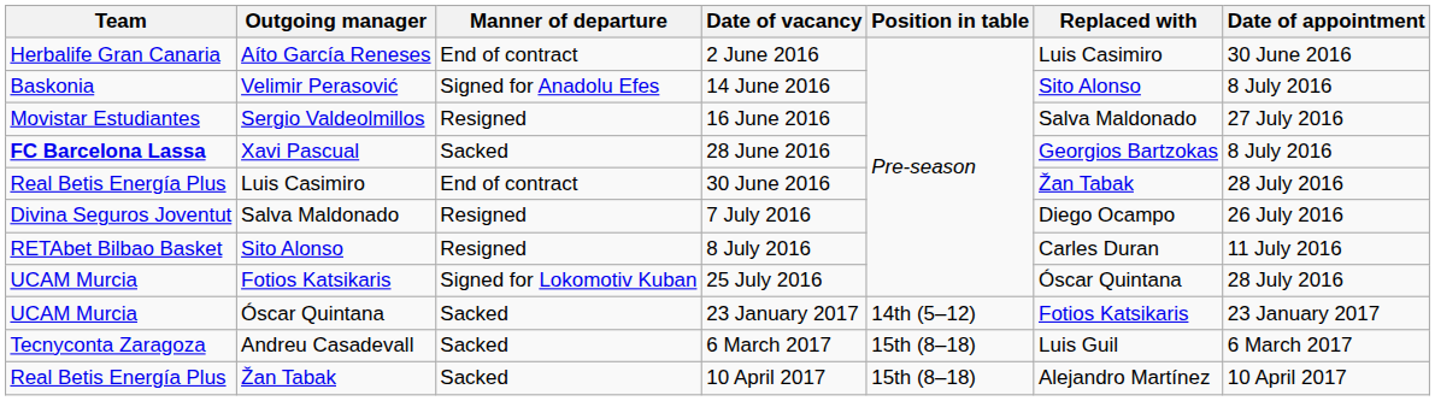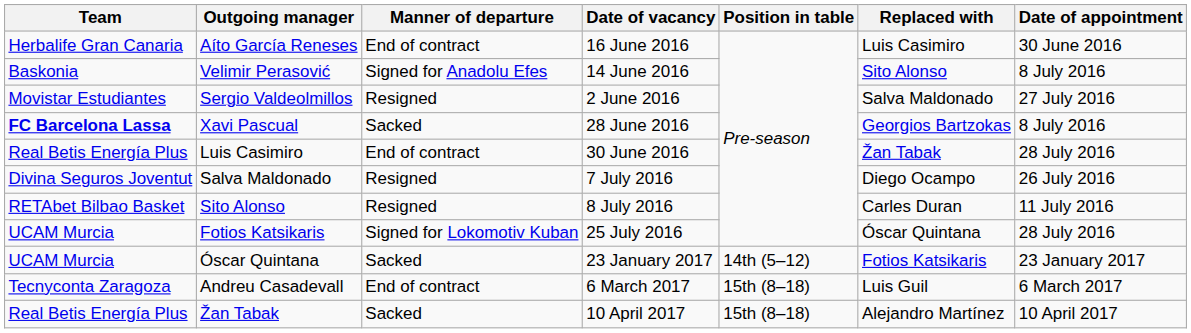 <table class="wikitable sortable">
 <tr>
 <th>Team</th>
 <th>Outgoing manager</th>
 <th>Manner of departure</th>
 <th>Date of vacancy</th>
 <th>Position in table</th>
 <th>Replaced with</th>
 <th>Date of appointment</th>
 </tr>
 <tr>
 <td><a href='#'>Herbalife Gran Canaria</a></td>
 <td> <a href='#'>Aíto García Reneses</a></td>
 <td>End of contract</td>
-<td>2 June 2016</td>
+<td>16 June 2016</td>
 <td rowspan=8><em>Pre-season</em></td>
 <td> Luis Casimiro</td>
 <td>30 June 2016</td>
 </tr>
 <tr>
 <td><a href='#'>Baskonia</a></td>
 <td> <a href='#'>Velimir Perasović</a></td>
 <td>Signed for <a href='#'>Anadolu Efes</a></td>
 <td>14 June 2016</td>
 <td> <a href='#'>Sito Alonso</a></td>
 <td>8 July 2016</td>
 </tr>
 <tr>
 <td><a href='#'>Movistar Estudiantes</a></td>
 <td> <a href='#'>Sergio Valdeolmillos</a></td>
 <td>Resigned</td>
-<td>16 June 2016</td>
+<td>2 June 2016</td>
 <td> Salva Maldonado</td>
 <td>27 July 2016</td>
 </tr>
 <tr>
 <td><strong><a href='#'>FC Barcelona Lassa</a></strong></td>
 <td> <a href='#'>Xavi Pascual</a></td>
 <td>Sacked</td>
 <td>28 June 2016</td>
 <td> <a href='#'>Georgios Bartzokas</a></td>
 <td>8 July 2016</td>
 </tr>
 <tr>
 <td><a href='#'>Real Betis Energía Plus</a></td>
 <td> Luis Casimiro</td>
 <td>End of contract</td>
 <td>30 June 2016</td>
 <td> <a href='#'>Žan Tabak</a></td>
 <td>28 July 2016</td>
 </tr>
 <tr>
 <td><a href='#'>Divina Seguros Joventut</a></td>
 <td> Salva Maldonado</td>
 <td>Resigned</td>
 <td>7 July 2016</td>
 <td> Diego Ocampo</td>
 <td>26 July 2016</td>
 </tr>
 <tr>
 <td><a href='#'>RETAbet Bilbao Basket</a></td>
 <td> <a href='#'>Sito Alonso</a></td>
 <td>Resigned</td>
 <td>8 July 2016</td>
 <td> Carles Duran</td>
 <td>11 July 2016</td>
 </tr>
 <tr>
 <td><a href='#'>UCAM Murcia</a></td>
 <td> <a href='#'>Fotios Katsikaris</a></td>
 <td>Signed for <a href='#'>Lokomotiv Kuban</a></td>
 <td>25 July 2016</td>
 <td> Óscar Quintana</td>
 <td>28 July 2016</td>
 </tr>
 <tr>
 <td><a href='#'>UCAM Murcia</a></td>
 <td> Óscar Quintana</td>
 <td>Sacked</td>
 <td>23 January 2017</td>
 <td>14th (5–12)</td>
 <td> <a href='#'>Fotios Katsikaris</a></td>
 <td>23 January 2017</td>
 </tr>
 <tr>
 <td><a href='#'>Tecnyconta Zaragoza</a></td>
 <td> Andreu Casadevall</td>
-<td>Sacked</td>
+<td>End of contract</td>
 <td>6 March 2017</td>
 <td>15th (8–18)</td>
 <td> Luis Guil</td>
 <td>6 March 2017</td>
 </tr>
 <tr>
 <td><a href='#'>Real Betis Energía Plus</a></td>
 <td> <a href='#'>Žan Tabak</a></td>
 <td>Sacked</td>
 <td>10 April 2017</td>
 <td>15th (8–18)</td>
 <td> Alejandro Martínez</td>
 <td>10 April 2017</td>
 </tr>
 </table>
